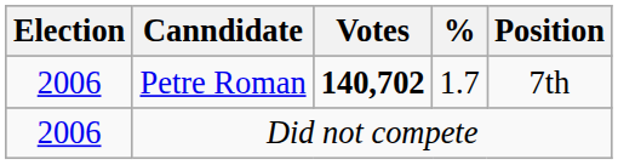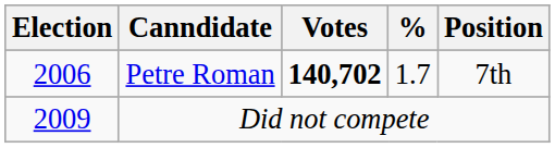 <table class=wikitable style=text-align:center>
 <tr>
 <th>Election</th>
 <th>Canndidate</th>
 <th>Votes</th>
 <th>%</th>
 <th>Position</th>
 </tr>
 <tr>
 <td><a href='#'>2006</a></td>
 <td><a href='#'>Petre Roman</a></td>
 <td><strong>140,702</strong></td>
 <td>1.7</td>
 <td>7th</td>
 </tr>
 <tr>
-<td><a href='#'>2006</a></td>
+<td><a href='#'>2009</a></td>
 <td colspan=5><em>Did not compete</em></td>
 </tr>
 </table>
